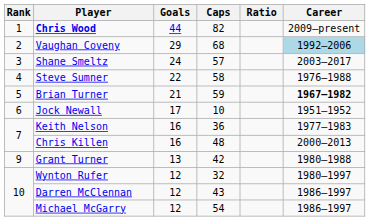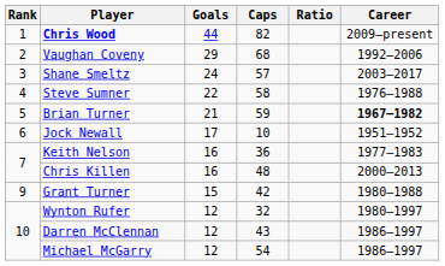 <table class="wikitable sortable" style="text-align:center;">
 <tr>
 <th width=30px>Rank</th>
 <th style="width:150px;">Player</th>
 <th width=50px>Goals</th>
 <th width=50px>Caps</th>
 <th width=50px>Ratio</th>
 <th width=100px>Career</th>
 </tr>
 <tr>
 <td>1</td>
 <td style="text-align:left;"><strong><a href='#'>Chris Wood</a></strong></td>
 <td><a href='#'>44</a></td>
 <td>82</td>
 <td></td>
 <td>2009–present</td>
 </tr>
 <tr>
 <td>2</td>
 <td style="text-align:left;"><a href='#'>Vaughan Coveny</a></td>
 <td>29</td>
 <td>68</td>
 <td></td>
-<td style="background: lightblue;">1992–2006</td>
+<td>1992–2006</td>
 </tr>
 <tr>
 <td>3</td>
 <td style="text-align:left;"><a href='#'>Shane Smeltz</a></td>
 <td>24</td>
 <td>57</td>
 <td></td>
 <td>2003–2017</td>
 </tr>
 <tr>
 <td>4</td>
 <td style="text-align:left;"><a href='#'>Steve Sumner</a></td>
 <td>22</td>
 <td>58</td>
 <td></td>
 <td>1976–1988</td>
 </tr>
 <tr>
 <td>5</td>
 <td style="text-align:left;"><a href='#'>Brian Turner</a></td>
 <td>21</td>
 <td>59</td>
 <td></td>
 <td><strong>1967–1982</strong></td>
 </tr>
 <tr>
 <td>6</td>
 <td style="text-align:left;"><a href='#'>Jock Newall</a></td>
 <td>17</td>
 <td>10</td>
 <td></td>
 <td>1951–1952</td>
 </tr>
 <tr>
 <td rowspan=2>7</td>
 <td style="text-align:left;"><a href='#'>Keith Nelson</a></td>
 <td>16</td>
 <td>36</td>
 <td></td>
 <td>1977–1983</td>
 </tr>
 <tr>
 <td style="text-align:left;"><a href='#'>Chris Killen</a></td>
 <td>16</td>
 <td>48</td>
 <td></td>
 <td>2000–2013</td>
 </tr>
 <tr>
 <td>9</td>
 <td style="text-align:left;"><a href='#'>Grant Turner</a></td>
-<td>13</td>
+<td>15</td>
 <td>42</td>
 <td></td>
 <td>1980–1988</td>
 </tr>
 <tr>
 <td rowspan=3>10</td>
 <td style="text-align:left;"><a href='#'>Wynton Rufer</a></td>
 <td>12</td>
 <td>32</td>
 <td></td>
 <td>1980–1997</td>
 </tr>
 <tr>
 <td style="text-align:left;"><a href='#'>Darren McClennan</a></td>
 <td>12</td>
 <td>43</td>
 <td></td>
 <td>1986–1997</td>
 </tr>
 <tr>
 <td style="text-align:left;"><a href='#'>Michael McGarry</a></td>
 <td>12</td>
 <td>54</td>
 <td></td>
 <td>1986–1997</td>
 </tr>
 </table>
